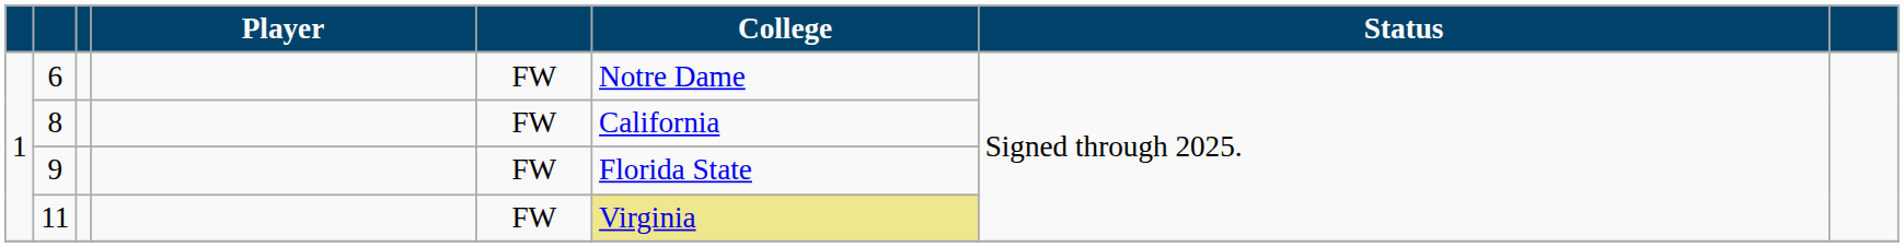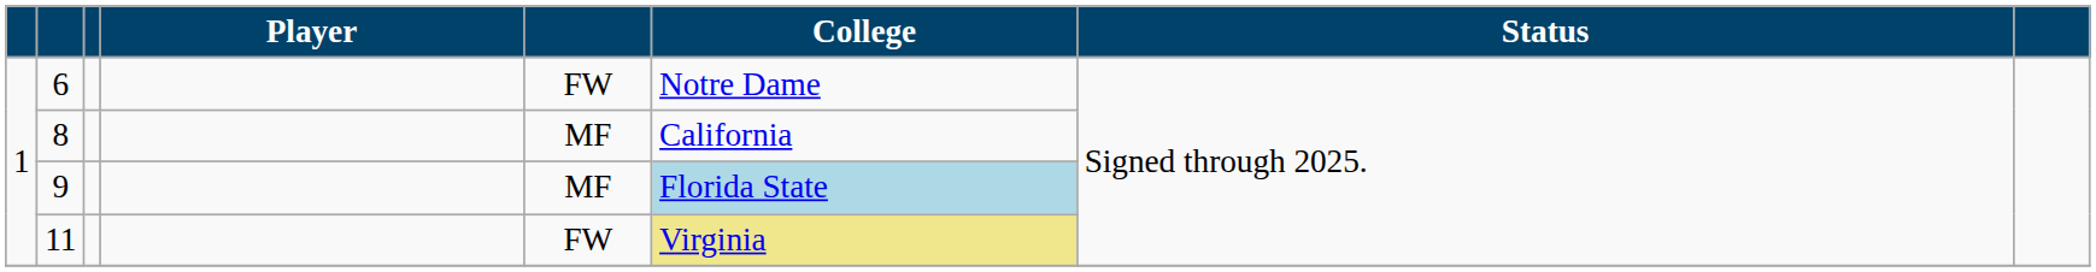 <table class="wikitable sortable" style="text-align:left;">
 <tr>
 <th style="background:#01426A; color:#fff;"></th>
 <th style="background:#01426A; color:#fff;"></th>
 <th style="background:#01426A; color:#fff;"></th>
 <th style="background:#01426A; color:#fff; width:200px;">Player</th>
 <th style="background:#01426A; color:#fff; width:55px;"></th>
 <th style="background:#01426A; color:#fff; width:200px;">College</th>
 <th style="background:#01426A; color:#fff; width:450px;">Status</th>
 <th style="background:#01426A; color:#fff; width:30px;"></th>
 </tr>
 <tr>
 <td rowspan="4" align="center">1</td>
 <td align="center">6</td>
 <td></td>
 <td></td>
 <td align="center">FW</td>
 <td><a href='#'>Notre Dame</a></td>
 <td rowspan="4">Signed through 2025.</td>
 <td rowspan="4"></td>
 </tr>
 <tr>
 <td align="center">8</td>
 <td></td>
 <td></td>
-<td align="center">FW</td>
+<td align="center">MF</td>
 <td><a href='#'>California</a></td>
 </tr>
 <tr>
 <td align="center">9</td>
 <td></td>
 <td></td>
-<td align="center">FW</td>
-<td><a href='#'>Florida State</a></td>
+<td align="center">MF</td>
+<td style="background: lightblue;"><a href='#'>Florida State</a></td>
 </tr>
 <tr>
 <td align="center">11</td>
 <td></td>
 <td></td>
 <td align="center">FW</td>
 <td style="background: khaki;"><a href='#'>Virginia</a></td>
 </tr>
 <tr>
 </tr>
 </table>
